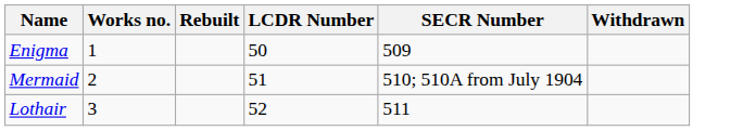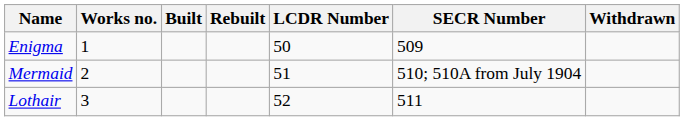 <table class="wikitable sortable">
 <tr>
 <th>Name</th>
 <th>Works no.</th>
+<th>Built</th>
 <th>Rebuilt</th>
 <th>LCDR Number</th>
 <th>SECR Number</th>
 <th>Withdrawn</th>
 </tr>
 <tr>
 <td><em><a href='#'>Enigma</a></em></td>
 <td>1</td>
 <td></td>
+<td></td>
 <td>50</td>
 <td>509</td>
 <td></td>
 </tr>
 <tr>
 <td><em><a href='#'>Mermaid</a></em></td>
 <td>2</td>
+<td></td>
 <td></td>
 <td>51</td>
 <td>510; 510A from July 1904</td>
 <td></td>
 </tr>
 <tr>
 <td><em><a href='#'>Lothair</a></em></td>
 <td>3</td>
 <td></td>
+<td></td>
 <td>52</td>
 <td>511</td>
 <td></td>
 </tr>
 </table>
